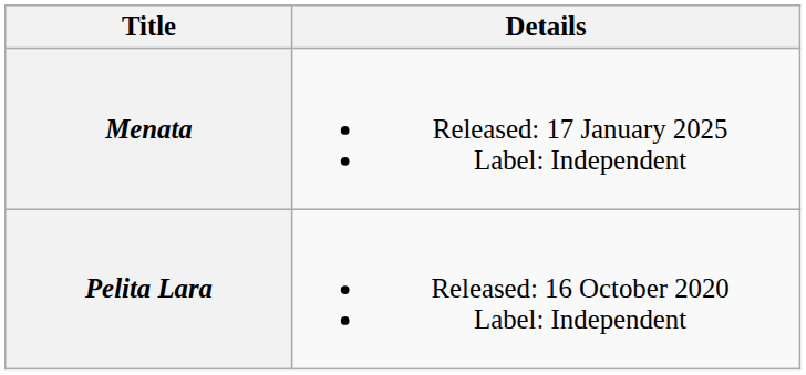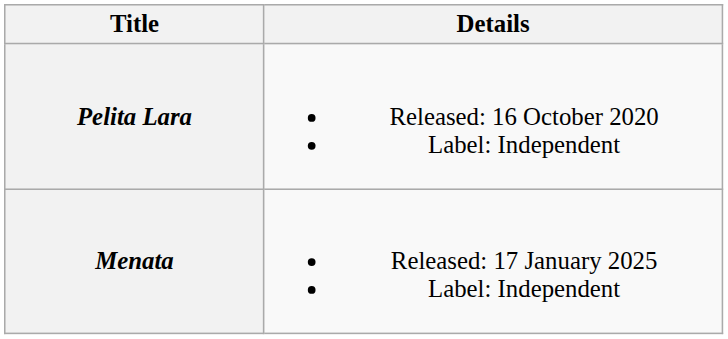 <table class="wikitable plainrowheaders" style="text-align:center;">
 <tr>
 <th scope="col" style="width:10em;">Title</th>
 <th scope="col" style="width:18em;">Details</th>
 </tr>
 <tr>
+<th scope="row"><em>Pelita Lara</em></th>
+<td><br><ul><li>Released: 16 October 2020</li><li>Label: Independent</li></ul></td>
+</tr>
+<tr>
 <th scope="row"><em>Menata</em></th>
 <td><br><ul><li>Released: 17 January 2025</li><li>Label: Independent</li></ul></td>
 </tr>
-<tr>
-<th scope="row"><em>Pelita Lara</em></th>
-<td><br><ul><li>Released: 16 October 2020</li><li>Label: Independent</li></ul></td>
-</tr>
 </table>
